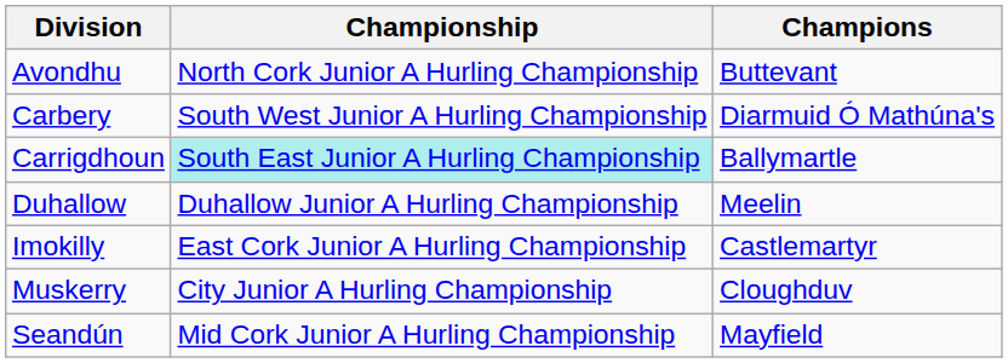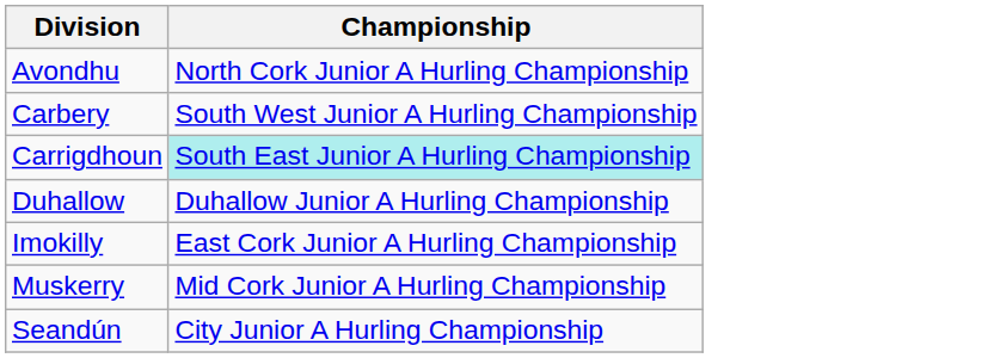 <table class="wikitable">
 <tr>
 <th>Division</th>
 <th>Championship</th>
-<th>Champions</th>
 </tr>
 <tr>
 <td><a href='#'>Avondhu</a></td>
 <td><a href='#'>North Cork Junior A Hurling Championship</a></td>
-<td><a href='#'>Buttevant</a></td>
 </tr>
 <tr>
 <td><a href='#'>Carbery</a></td>
 <td><a href='#'>South West Junior A Hurling Championship</a></td>
-<td><a href='#'>Diarmuid Ó Mathúna's</a></td>
 </tr>
 <tr>
 <td><a href='#'>Carrigdhoun</a></td>
 <td style="background: paleturquoise;"><a href='#'>South East Junior A Hurling Championship</a></td>
-<td><a href='#'>Ballymartle</a></td>
 </tr>
 <tr>
 <td><a href='#'>Duhallow</a></td>
 <td><a href='#'>Duhallow Junior A Hurling Championship</a></td>
-<td><a href='#'>Meelin</a></td>
 </tr>
 <tr>
 <td><a href='#'>Imokilly</a></td>
 <td><a href='#'>East Cork Junior A Hurling Championship</a></td>
-<td><a href='#'>Castlemartyr</a></td>
 </tr>
 <tr>
 <td><a href='#'>Muskerry</a></td>
-<td><a href='#'>City Junior A Hurling Championship</a></td>
-<td><a href='#'>Cloughduv</a></td>
+<td><a href='#'>Mid Cork Junior A Hurling Championship</a></td>
 </tr>
 <tr>
 <td><a href='#'>Seandún</a></td>
-<td><a href='#'>Mid Cork Junior A Hurling Championship</a></td>
-<td><a href='#'>Mayfield</a></td>
+<td><a href='#'>City Junior A Hurling Championship</a></td>
 </tr>
 </table>
